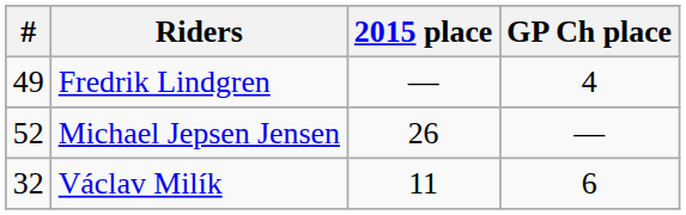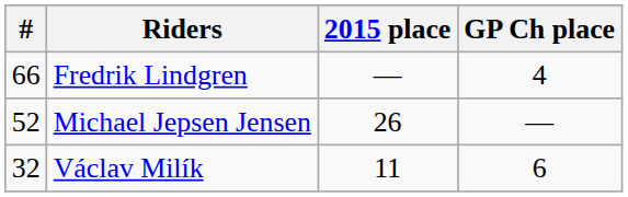 <table class="wikitable" style="text-align: center; font-size: 95%">
 <tr>
 <th>#</th>
 <th>Riders</th>
 <th><a href='#'>2015</a> place</th>
 <th>GP Ch place</th>
 </tr>
 <tr>
-<td>49</td>
+<td>66</td>
 <td align=left> <a href='#'>Fredrik Lindgren</a></td>
 <td>—</td>
 <td>4</td>
 </tr>
 <tr>
 <td>52</td>
 <td align=left> <a href='#'>Michael Jepsen Jensen</a></td>
 <td>26</td>
 <td>—</td>
 </tr>
 <tr>
 <td>32</td>
 <td align=left> <a href='#'>Václav Milík</a></td>
 <td>11</td>
 <td>6</td>
 </tr>
 </table>
